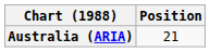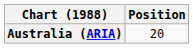 <table class="wikitable plainrowheaders">
 <tr>
 <th scope="col">Chart (1988)</th>
 <th scope="col">Position</th>
 </tr>
 <tr>
 <th scope="row">Australia (<a href='#'>ARIA</a>)</th>
-<td align="center">21</td>
+<td align="center">20</td>
 </tr>
 </table>
